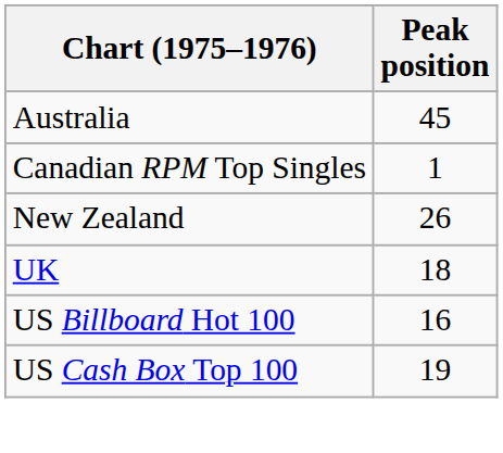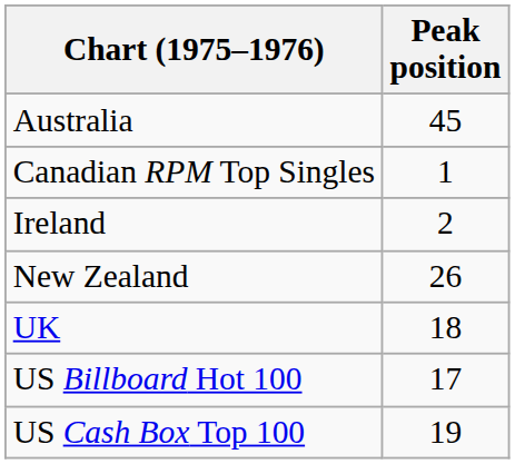 <table class="wikitable sortable">
 <tr>
 <th>Chart (1975–1976)</th>
 <th>Peak<br>position</th>
 </tr>
 <tr>
 <td>Australia</td>
 <td align=center>45</td>
 </tr>
 <tr>
 <td>Canadian <em>RPM</em> Top Singles</td>
 <td align=center>1</td>
 </tr>
 <tr>
+<td>Ireland</td>
+<td align=center>2</td>
+</tr>
+<tr>
 <td>New Zealand</td>
 <td align=center>26</td>
 </tr>
 <tr>
 <td><a href='#'>UK</a></td>
 <td align=center>18</td>
 </tr>
 <tr>
 <td>US <a href='#'><em>Billboard</em> Hot 100</a></td>
-<td align=center>16</td>
+<td align=center>17</td>
 </tr>
 <tr>
 <td>US <a href='#'><em>Cash Box</em> Top 100</a></td>
 <td align=center>19</td>
 </tr>
 </table>
